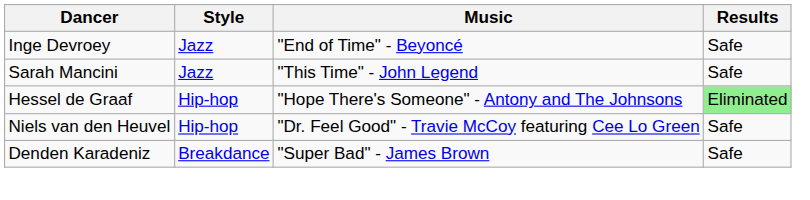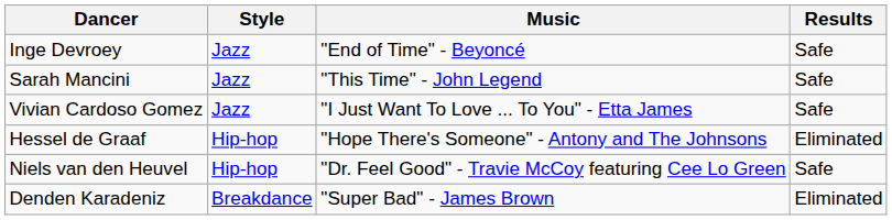 <table Class = "wikitable">
 <tr>
 <th>Dancer</th>
 <th>Style</th>
 <th>Music</th>
 <th>Results</th>
 </tr>
 <tr>
 <td>Inge Devroey</td>
 <td><a href='#'>Jazz</a></td>
 <td>"End of Time" - <a href='#'>Beyoncé</a></td>
 <td>Safe</td>
 </tr>
 <tr>
 <td>Sarah Mancini</td>
 <td><a href='#'>Jazz</a></td>
 <td>"This Time" - <a href='#'>John Legend</a></td>
 <td>Safe</td>
 </tr>
 <tr>
+<td>Vivian Cardoso Gomez</td>
+<td><a href='#'>Jazz</a></td>
+<td>"I Just Want To Love ... To You" - <a href='#'>Etta James</a></td>
+<td>Safe</td>
+</tr>
+<tr>
 <td>Hessel de Graaf</td>
 <td><a href='#'>Hip-hop</a></td>
 <td>"Hope There's Someone" - <a href='#'>Antony and The Johnsons</a></td>
-<td style="background: lightgreen;">Eliminated</td>
+<td>Eliminated</td>
 </tr>
 <tr>
 <td>Niels van den Heuvel</td>
 <td><a href='#'>Hip-hop</a></td>
 <td>"Dr. Feel Good" - <a href='#'>Travie McCoy</a> featuring <a href='#'>Cee Lo Green</a></td>
 <td>Safe</td>
 </tr>
 <tr>
 <td>Denden Karadeniz</td>
 <td><a href='#'>Breakdance</a></td>
 <td>"Super Bad" - <a href='#'>James Brown</a></td>
-<td>Safe</td>
+<td>Eliminated</td>
 </tr>
 </table>
